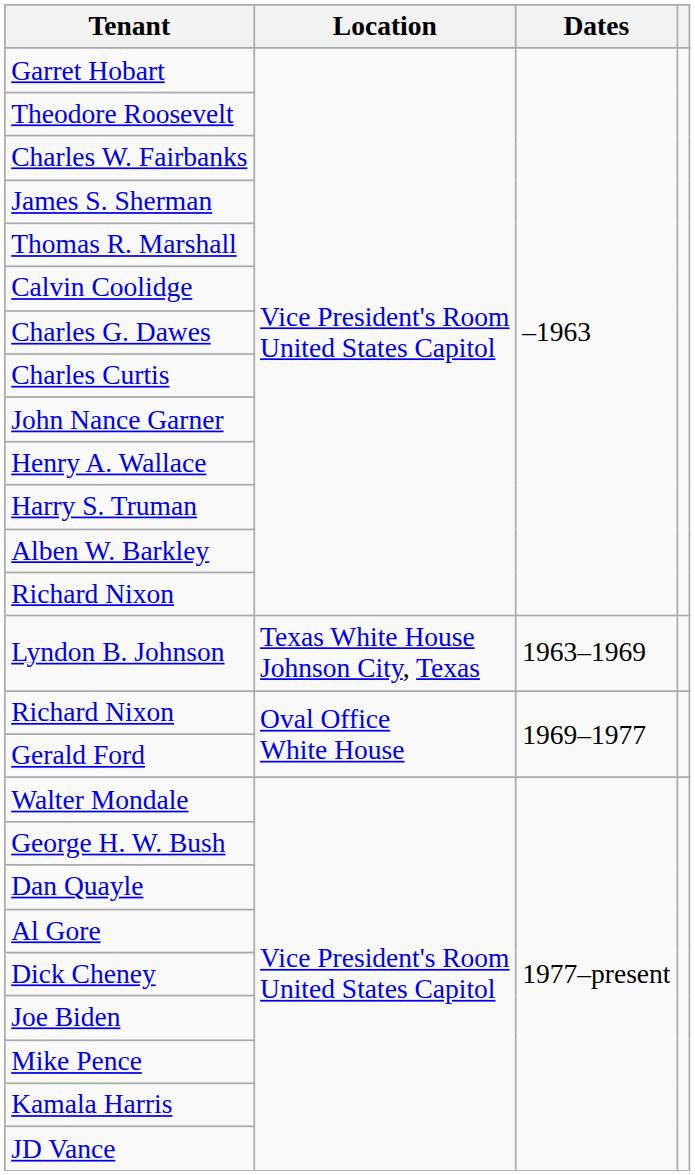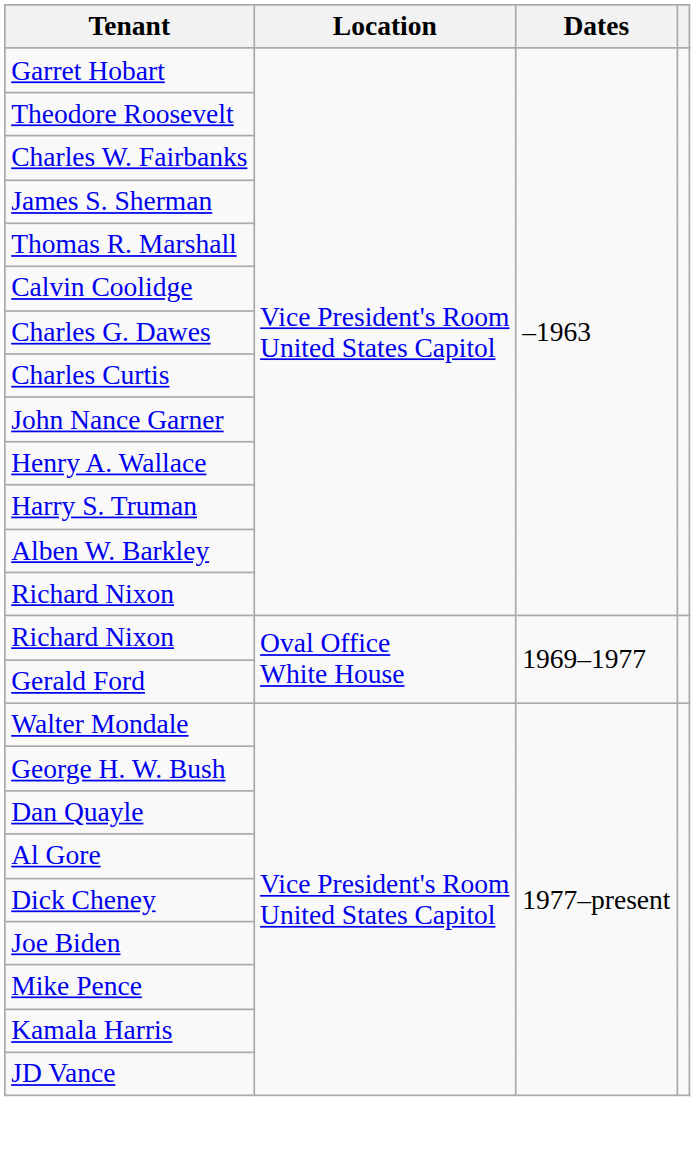 <table class="wikitable">
 <tr>
 <th>Tenant</th>
 <th>Location</th>
 <th>Dates</th>
 <th class=unsortable></th>
 </tr>
 <tr>
 <td><a href='#'>Garret Hobart</a></td>
 <td rowspan="13"><a href='#'>Vice President's Room</a> <br> <a href='#'>United States Capitol</a></td>
 <td rowspan="13">–1963</td>
 <td rowspan="13"></td>
 </tr>
 <tr>
 <td><a href='#'>Theodore Roosevelt</a></td>
 </tr>
 <tr>
 <td><a href='#'>Charles W. Fairbanks</a></td>
 </tr>
 <tr>
 <td><a href='#'>James S. Sherman</a></td>
 </tr>
 <tr>
 <td><a href='#'>Thomas R. Marshall</a></td>
 </tr>
 <tr>
 <td><a href='#'>Calvin Coolidge</a></td>
 </tr>
 <tr>
 <td><a href='#'>Charles G. Dawes</a></td>
 </tr>
 <tr>
 <td><a href='#'>Charles Curtis</a></td>
 </tr>
 <tr>
 <td><a href='#'>John Nance Garner</a></td>
 </tr>
 <tr>
 <td><a href='#'>Henry A. Wallace</a></td>
 </tr>
 <tr>
 <td><a href='#'>Harry S. Truman</a></td>
 </tr>
 <tr>
 <td><a href='#'>Alben W. Barkley</a></td>
 </tr>
 <tr>
 <td><a href='#'>Richard Nixon</a></td>
 </tr>
 <tr>
-<td><a href='#'>Lyndon B. Johnson</a></td>
-<td><a href='#'>Texas White House</a> <br> <a href='#'>Johnson City</a>, <a href='#'>Texas</a></td>
-<td>1963–1969</td>
-<td></td>
-</tr>
-<tr>
 <td><a href='#'>Richard Nixon</a></td>
 <td rowspan="2"><a href='#'>Oval Office</a> <br> <a href='#'>White House</a></td>
 <td rowspan="2">1969–1977</td>
 <td rowspan="2"></td>
 </tr>
 <tr>
 <td><a href='#'>Gerald Ford</a></td>
 </tr>
 <tr>
 <td><a href='#'>Walter Mondale</a></td>
 <td rowspan="9"><a href='#'>Vice President's Room</a> <br> <a href='#'>United States Capitol</a></td>
 <td rowspan="9">1977–present</td>
 <td rowspan="9"></td>
 </tr>
 <tr>
 <td><a href='#'>George H. W. Bush</a></td>
 </tr>
 <tr>
 <td><a href='#'>Dan Quayle</a></td>
 </tr>
 <tr>
 <td><a href='#'>Al Gore</a></td>
 </tr>
 <tr>
 <td><a href='#'>Dick Cheney</a></td>
 </tr>
 <tr>
 <td><a href='#'>Joe Biden</a></td>
 </tr>
 <tr>
 <td><a href='#'>Mike Pence</a></td>
 </tr>
 <tr>
 <td><a href='#'>Kamala Harris</a></td>
 </tr>
 <tr>
 <td><a href='#'>JD Vance</a></td>
 </tr>
 </table>
